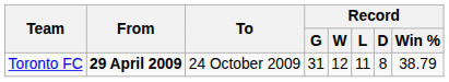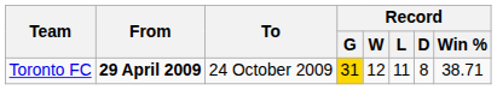 <table class="wikitable" style="text-align: center">
 <tr>
 <th rowspan="2">Team</th>
 <th rowspan="2">From</th>
 <th rowspan="2">To</th>
 <th colspan="5">Record</th>
 </tr>
 <tr>
 <th>G</th>
 <th>W</th>
 <th>L</th>
 <th>D</th>
 <th>Win %</th>
 </tr>
 <tr>
 <td align=left><a href='#'>Toronto FC</a></td>
 <td align=left><strong>29 April 2009</strong></td>
 <td align=left>24 October 2009</td>
-<td>31</td>
+<td style="background: gold;">31</td>
 <td>12</td>
 <td>11</td>
 <td>8</td>
-<td>38.79</td>
+<td>38.71</td>
 </tr>
 </table>
